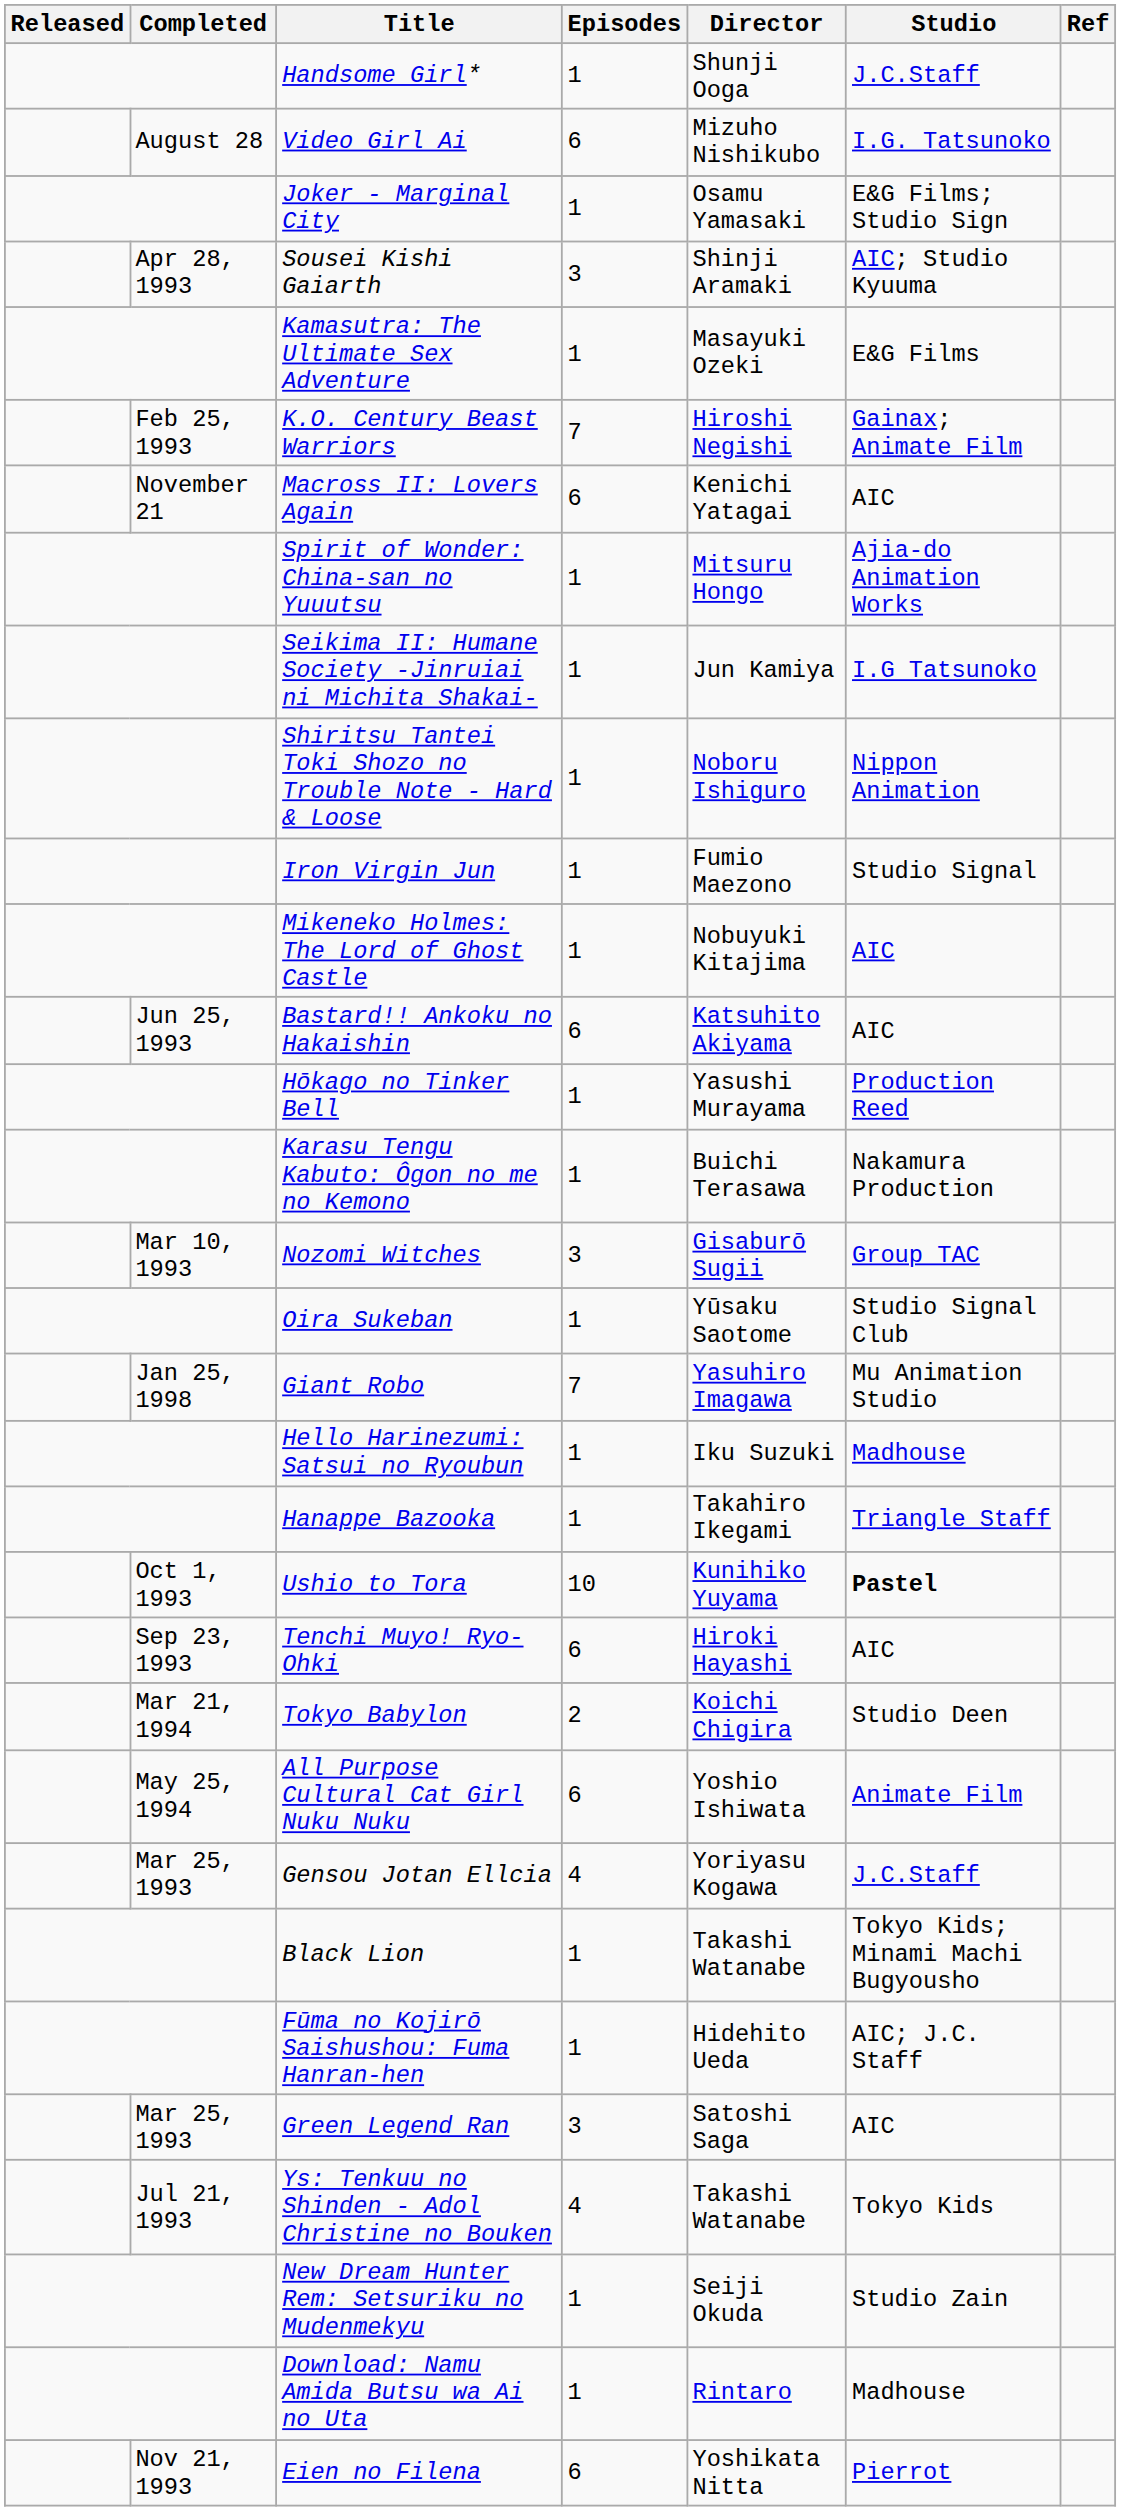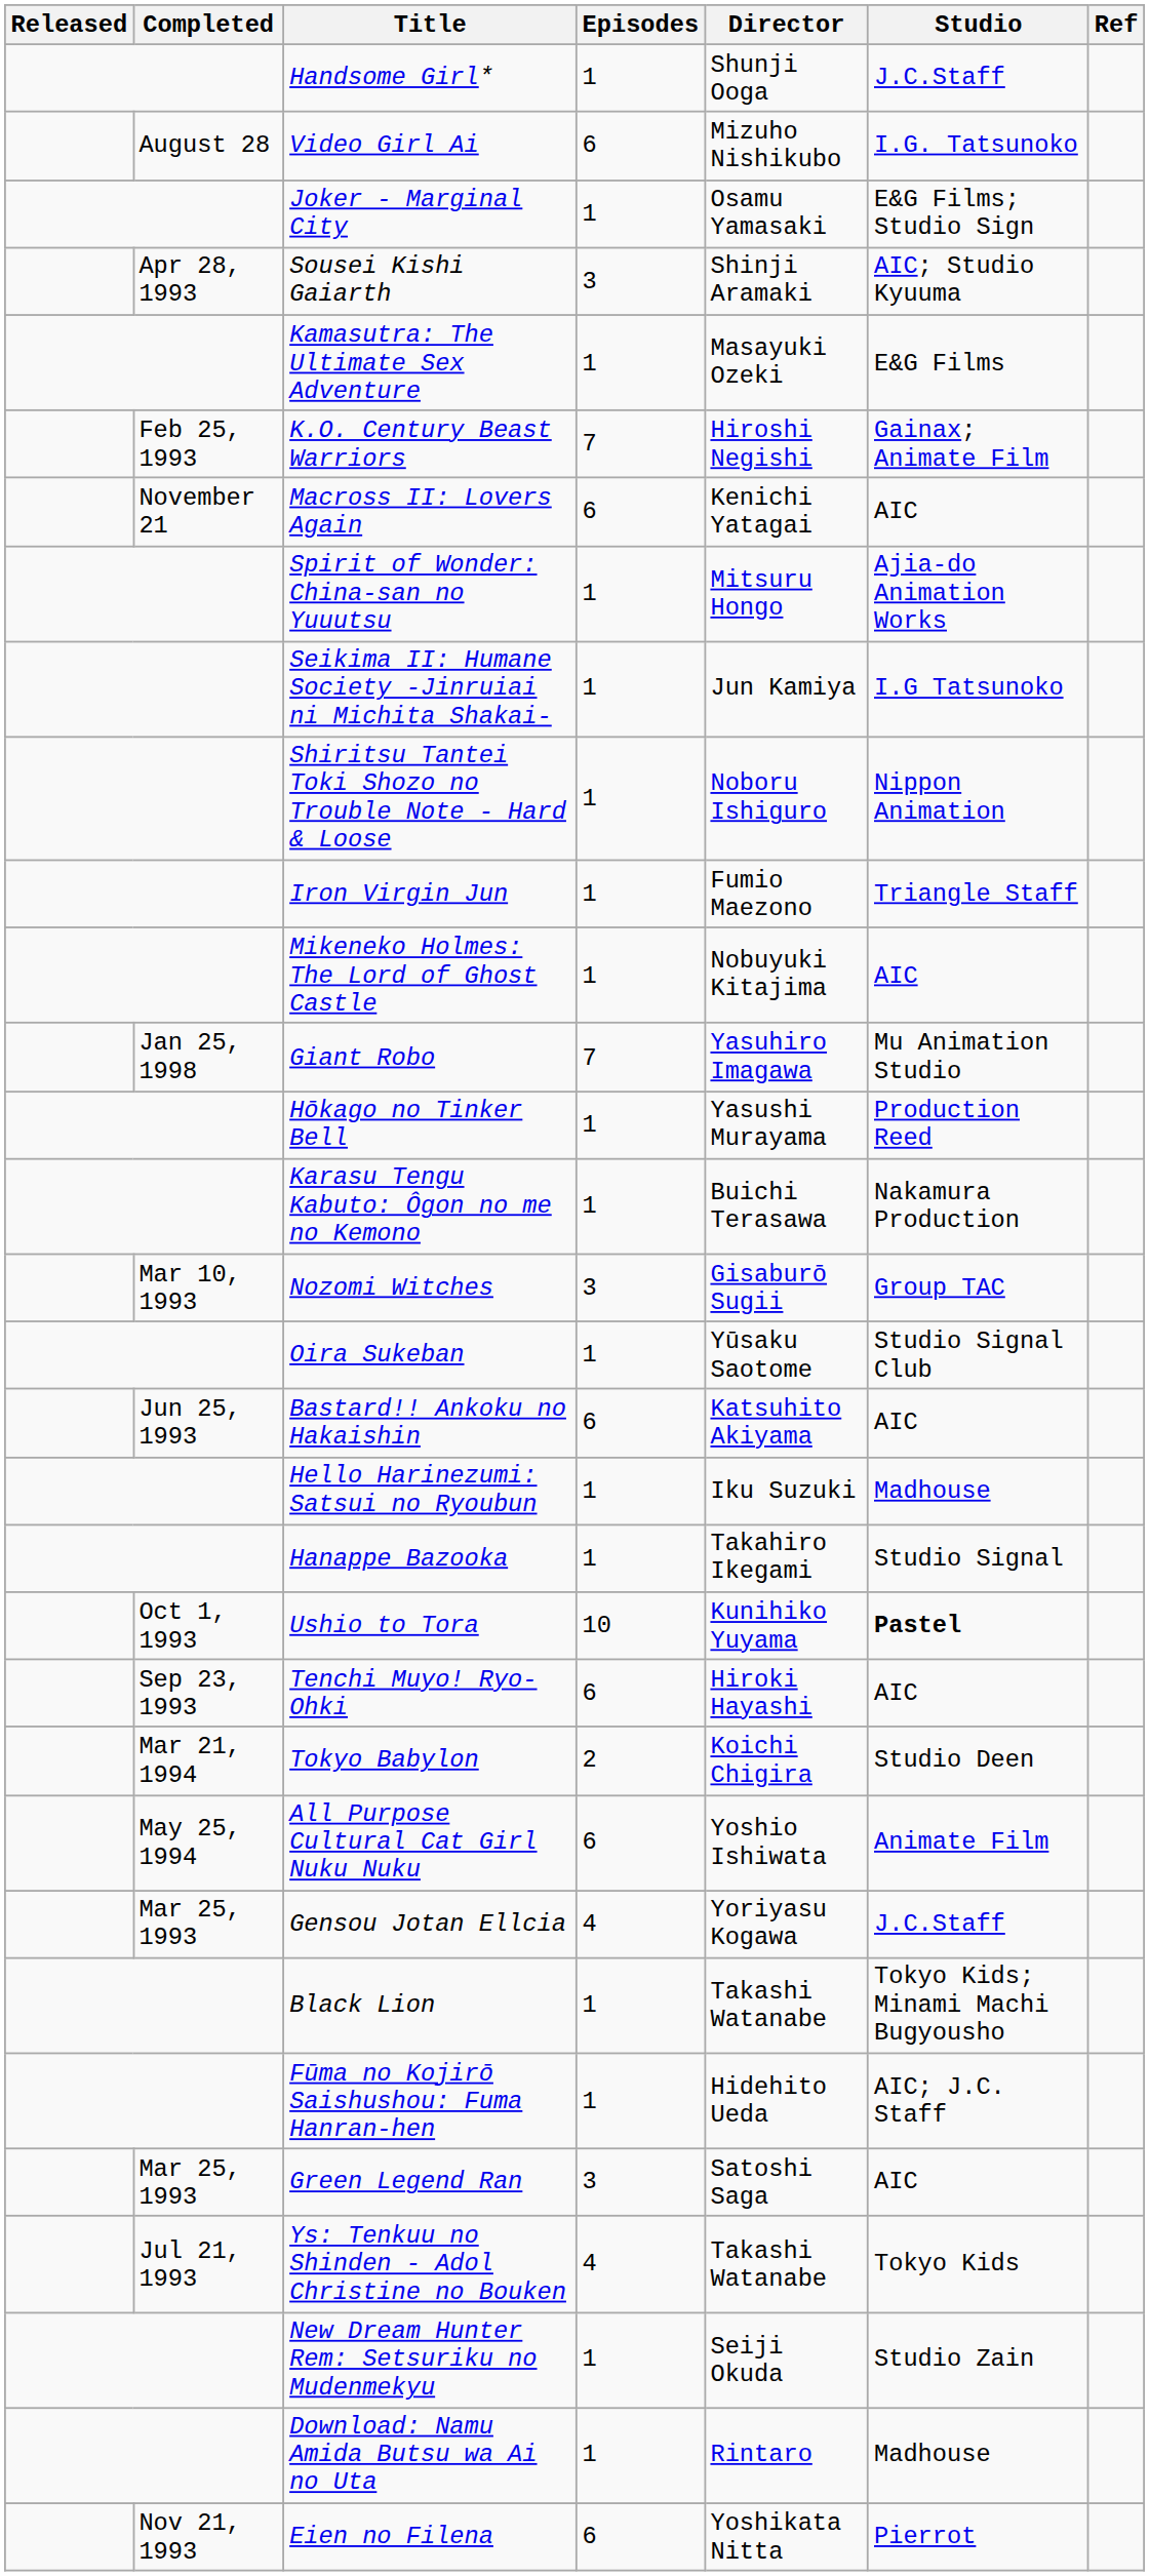 <table class="wikitable sortable" border="1">
 <tr>
 <th>Released</th>
 <th>Completed</th>
 <th>Title</th>
 <th>Episodes</th>
 <th>Director</th>
 <th>Studio</th>
 <th>Ref</th>
 </tr>
 <tr>
 <td colspan="2"></td>
 <td><em><a href='#'>Handsome Girl</a>*</em></td>
 <td>1</td>
 <td>Shunji Ooga</td>
 <td><a href='#'>J.C.Staff</a></td>
 <td></td>
 </tr>
 <tr>
 <td></td>
 <td>August 28</td>
 <td><em><a href='#'>Video Girl Ai</a></em></td>
 <td>6</td>
 <td>Mizuho Nishikubo</td>
 <td><a href='#'>I.G. Tatsunoko</a></td>
 <td></td>
 </tr>
 <tr>
 <td colspan="2"></td>
 <td><em><a href='#'>Joker - Marginal City</a></em></td>
 <td>1</td>
 <td>Osamu Yamasaki</td>
 <td>E&G Films; Studio Sign</td>
 <td></td>
 </tr>
 <tr>
 <td></td>
 <td>Apr 28, 1993</td>
 <td><em>Sousei Kishi Gaiarth</em></td>
 <td>3</td>
 <td>Shinji Aramaki</td>
 <td><a href='#'>AIC</a>; Studio Kyuuma</td>
 <td></td>
 </tr>
 <tr>
 <td colspan="2"></td>
 <td><em><a href='#'>Kamasutra: The Ultimate Sex Adventure</a></em></td>
 <td>1</td>
 <td>Masayuki Ozeki</td>
 <td>E&G Films</td>
 <td></td>
 </tr>
 <tr>
 <td></td>
 <td>Feb 25, 1993</td>
 <td><em><a href='#'>K.O. Century Beast Warriors</a></em></td>
 <td>7</td>
 <td><a href='#'>Hiroshi Negishi</a></td>
 <td><a href='#'>Gainax</a>; <a href='#'>Animate Film</a></td>
 <td></td>
 </tr>
 <tr>
 <td></td>
 <td>November 21</td>
 <td><em><a href='#'>Macross II: Lovers Again</a></em></td>
 <td>6</td>
 <td>Kenichi Yatagai</td>
 <td>AIC</td>
 <td></td>
 </tr>
 <tr>
 <td colspan="2"></td>
 <td><em><a href='#'>Spirit of Wonder: China-san no Yuuutsu</a></em></td>
 <td>1</td>
 <td><a href='#'>Mitsuru Hongo</a></td>
 <td><a href='#'>Ajia-do Animation Works</a></td>
 <td></td>
 </tr>
 <tr>
 <td colspan="2"></td>
 <td><em><a href='#'>Seikima II: Humane Society -Jinruiai ni Michita Shakai-</a></em></td>
 <td>1</td>
 <td>Jun Kamiya</td>
 <td><a href='#'>I.G Tatsunoko</a></td>
 <td></td>
 </tr>
 <tr>
 <td colspan="2"></td>
 <td><em><a href='#'>Shiritsu Tantei Toki Shozo no Trouble Note - Hard & Loose</a></em></td>
 <td>1</td>
 <td><a href='#'>Noboru Ishiguro</a></td>
 <td><a href='#'>Nippon Animation</a></td>
 <td></td>
 </tr>
 <tr>
 <td colspan="2"></td>
 <td><em><a href='#'>Iron Virgin Jun</a></em></td>
 <td>1</td>
 <td>Fumio Maezono</td>
-<td>Studio Signal</td>
+<td><a href='#'>Triangle Staff</a></td>
 <td></td>
 </tr>
 <tr>
 <td colspan="2"></td>
 <td><em><a href='#'>Mikeneko Holmes: The Lord of Ghost Castle</a></em></td>
 <td>1</td>
 <td>Nobuyuki Kitajima</td>
 <td><a href='#'>AIC</a></td>
 <td></td>
 </tr>
 <tr>
 <td></td>
-<td>Jun 25, 1993</td>
-<td><em><a href='#'>Bastard!! Ankoku no Hakaishin</a></em></td>
-<td>6</td>
-<td><a href='#'>Katsuhito Akiyama</a></td>
-<td>AIC</td>
+<td>Jan 25, 1998</td>
+<td><em><a href='#'>Giant Robo</a></em></td>
+<td>7</td>
+<td><a href='#'>Yasuhiro Imagawa</a></td>
+<td>Mu Animation Studio</td>
 <td></td>
 </tr>
 <tr>
 <td colspan="2"></td>
 <td><em><a href='#'>Hōkago no Tinker Bell</a></em></td>
 <td>1</td>
 <td>Yasushi Murayama</td>
 <td><a href='#'>Production Reed</a></td>
 <td></td>
 </tr>
 <tr>
 <td colspan="2"></td>
 <td><em><a href='#'>Karasu Tengu Kabuto: Ôgon no me no Kemono</a></em></td>
 <td>1</td>
 <td>Buichi Terasawa</td>
 <td>Nakamura Production</td>
 <td></td>
 </tr>
 <tr>
 <td></td>
 <td>Mar 10, 1993</td>
 <td><em><a href='#'>Nozomi Witches</a></em></td>
 <td>3</td>
 <td><a href='#'>Gisaburō Sugii</a></td>
 <td><a href='#'>Group TAC</a></td>
 <td></td>
 </tr>
 <tr>
 <td colspan="2"></td>
 <td><em><a href='#'>Oira Sukeban</a></em></td>
 <td>1</td>
 <td>Yūsaku Saotome</td>
 <td>Studio Signal Club</td>
 <td></td>
 </tr>
 <tr>
 <td></td>
-<td>Jan 25, 1998</td>
-<td><em><a href='#'>Giant Robo</a></em></td>
-<td>7</td>
-<td><a href='#'>Yasuhiro Imagawa</a></td>
-<td>Mu Animation Studio</td>
+<td>Jun 25, 1993</td>
+<td><em><a href='#'>Bastard!! Ankoku no Hakaishin</a></em></td>
+<td>6</td>
+<td><a href='#'>Katsuhito Akiyama</a></td>
+<td>AIC</td>
 <td></td>
 </tr>
 <tr>
 <td colspan="2"></td>
 <td><em><a href='#'>Hello Harinezumi: Satsui no Ryoubun</a></em></td>
 <td>1</td>
 <td>Iku Suzuki</td>
 <td><a href='#'>Madhouse</a></td>
 <td></td>
 </tr>
 <tr>
 <td colspan="2"></td>
 <td><em><a href='#'>Hanappe Bazooka</a></em></td>
 <td>1</td>
 <td>Takahiro Ikegami</td>
-<td><a href='#'>Triangle Staff</a></td>
+<td>Studio Signal</td>
 <td></td>
 </tr>
 <tr>
 <td></td>
 <td>Oct 1, 1993</td>
 <td><em><a href='#'>Ushio to Tora</a></em></td>
 <td>10</td>
 <td><a href='#'>Kunihiko Yuyama</a></td>
 <td><strong>Pastel</strong></td>
 <td></td>
 </tr>
 <tr>
 <td></td>
 <td>Sep 23, 1993</td>
 <td><em><a href='#'>Tenchi Muyo! Ryo-Ohki</a></em></td>
 <td>6</td>
 <td><a href='#'>Hiroki Hayashi</a></td>
 <td>AIC</td>
 <td></td>
 </tr>
 <tr>
 <td></td>
 <td>Mar 21, 1994</td>
 <td><em><a href='#'>Tokyo Babylon</a></em></td>
 <td>2</td>
 <td><a href='#'>Koichi Chigira</a></td>
 <td>Studio Deen</td>
 <td></td>
 </tr>
 <tr>
 <td></td>
 <td>May 25, 1994</td>
 <td><em><a href='#'>All Purpose Cultural Cat Girl Nuku Nuku</a></em></td>
 <td>6</td>
 <td>Yoshio Ishiwata</td>
 <td><a href='#'>Animate Film</a></td>
 <td></td>
 </tr>
 <tr>
 <td></td>
 <td>Mar 25, 1993</td>
 <td><em>Gensou Jotan Ellcia</em></td>
 <td>4</td>
 <td>Yoriyasu Kogawa</td>
 <td><a href='#'>J.C.Staff</a></td>
 <td></td>
 </tr>
 <tr>
 <td colspan="2"></td>
 <td><em>Black Lion</em></td>
 <td>1</td>
 <td>Takashi Watanabe</td>
 <td>Tokyo Kids; Minami Machi Bugyousho</td>
 <td></td>
 </tr>
 <tr>
 <td colspan="2"></td>
 <td><em><a href='#'>Fūma no Kojirō Saishushou: Fuma Hanran-hen</a></em></td>
 <td>1</td>
 <td>Hidehito Ueda</td>
 <td>AIC; J.C. Staff</td>
 <td></td>
 </tr>
 <tr>
 <td></td>
 <td>Mar 25, 1993</td>
 <td><em><a href='#'>Green Legend Ran</a></em></td>
 <td>3</td>
 <td>Satoshi Saga</td>
 <td>AIC</td>
 <td></td>
 </tr>
 <tr>
 <td></td>
 <td>Jul 21, 1993</td>
 <td><a href='#'><em>Ys: Tenkuu no Shinden - Adol Christine no Bouken</em></a></td>
 <td>4</td>
 <td>Takashi Watanabe</td>
 <td>Tokyo Kids</td>
 <td></td>
 </tr>
 <tr>
 <td colspan="2"></td>
 <td><em><a href='#'>New Dream Hunter Rem: Setsuriku no Mudenmekyu</a></em></td>
 <td>1</td>
 <td>Seiji Okuda</td>
 <td>Studio Zain</td>
 <td></td>
 </tr>
 <tr>
 <td colspan="2"></td>
 <td><em><a href='#'>Download: Namu Amida Butsu wa Ai no Uta</a></em></td>
 <td>1</td>
 <td><a href='#'>Rintaro</a></td>
 <td>Madhouse</td>
 <td></td>
 </tr>
 <tr>
 <td></td>
 <td>Nov 21, 1993</td>
 <td><em><a href='#'>Eien no Filena</a></em></td>
 <td>6</td>
 <td>Yoshikata Nitta</td>
 <td><a href='#'>Pierrot</a></td>
 <td></td>
 </tr>
 </table>
